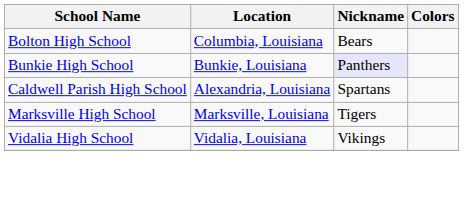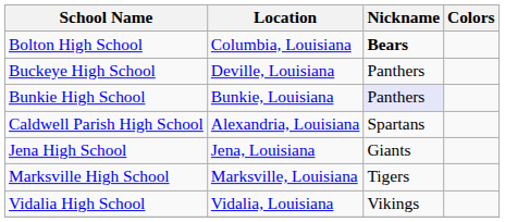 <table class="wikitable">
 <tr>
 <th>School Name</th>
 <th>Location</th>
 <th>Nickname</th>
 <th>Colors</th>
 </tr>
 <tr>
 <td><a href='#'>Bolton High School</a></td>
 <td><a href='#'>Columbia, Louisiana</a></td>
-<td>Bears</td>
+<td><strong>Bears</strong></td>
+<td> </td>
+</tr>
+<tr>
+<td><a href='#'>Buckeye High School</a></td>
+<td><a href='#'>Deville, Louisiana</a></td>
+<td>Panthers</td>
 <td> </td>
 </tr>
 <tr>
 <td><a href='#'>Bunkie High School</a></td>
 <td><a href='#'>Bunkie, Louisiana</a></td>
 <td style="background: lavender;">Panthers</td>
 <td> </td>
 </tr>
 <tr>
 <td><a href='#'>Caldwell Parish High School</a></td>
 <td><a href='#'>Alexandria, Louisiana</a></td>
 <td>Spartans</td>
+<td>  </td>
+</tr>
+<tr>
+<td><a href='#'>Jena High School</a></td>
+<td><a href='#'>Jena, Louisiana</a></td>
+<td>Giants</td>
 <td>  </td>
 </tr>
 <tr>
 <td><a href='#'>Marksville High School</a></td>
 <td><a href='#'>Marksville, Louisiana</a></td>
 <td>Tigers</td>
 <td> </td>
 </tr>
 <tr>
 <td><a href='#'>Vidalia High School</a></td>
 <td><a href='#'>Vidalia, Louisiana</a></td>
 <td>Vikings</td>
 <td>  </td>
 </tr>
 <tr>
 </tr>
 </table>
